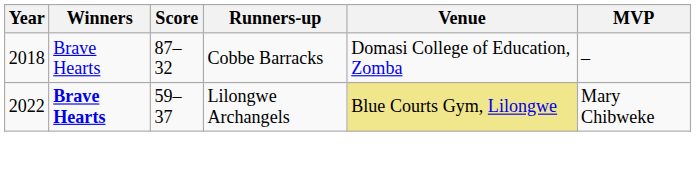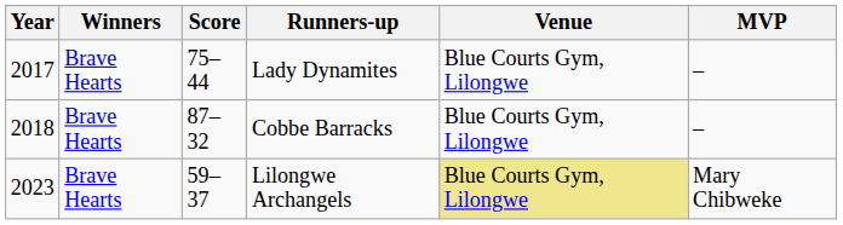 <table class="wikitable">
 <tr>
 <th>Year</th>
 <th>Winners</th>
 <th>Score</th>
 <th>Runners-up</th>
 <th>Venue</th>
 <th>MVP</th>
 </tr>
 <tr>
+<td>2017</td>
+<td><a href='#'>Brave Hearts</a></td>
+<td>75–44</td>
+<td>Lady Dynamites</td>
+<td>Blue Courts Gym, <a href='#'>Lilongwe</a></td>
+<td>–</td>
+</tr>
+<tr>
 <td>2018</td>
 <td><a href='#'>Brave Hearts</a></td>
 <td>87–32</td>
 <td>Cobbe Barracks</td>
-<td>Domasi College of Education, <a href='#'>Zomba</a></td>
+<td>Blue Courts Gym, <a href='#'>Lilongwe</a></td>
 <td>–</td>
 </tr>
 <tr>
-<td>2022</td>
-<td><strong><a href='#'>Brave Hearts</a></strong></td>
+<td>2023</td>
+<td><a href='#'>Brave Hearts</a></td>
 <td>59–37</td>
 <td>Lilongwe Archangels</td>
 <td style="background: khaki;">Blue Courts Gym, <a href='#'>Lilongwe</a></td>
 <td>Mary Chibweke</td>
 </tr>
 </table>
